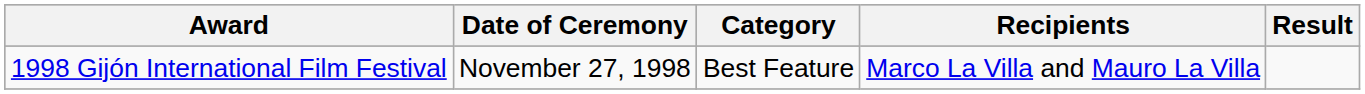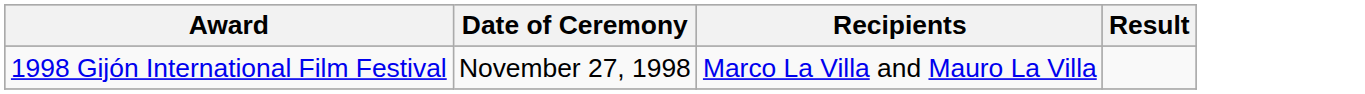 <table class="wikitable">
 <tr>
 <th>Award</th>
 <th>Date of Ceremony</th>
-<th>Category</th>
 <th>Recipients</th>
 <th>Result</th>
 </tr>
 <tr>
 <td><a href='#'>1998 Gijón International Film Festival</a></td>
 <td>November 27, 1998</td>
-<td>Best Feature</td>
 <td><a href='#'>Marco La Villa</a> and <a href='#'>Mauro La Villa</a></td>
 <td></td>
 </tr>
 </table>
